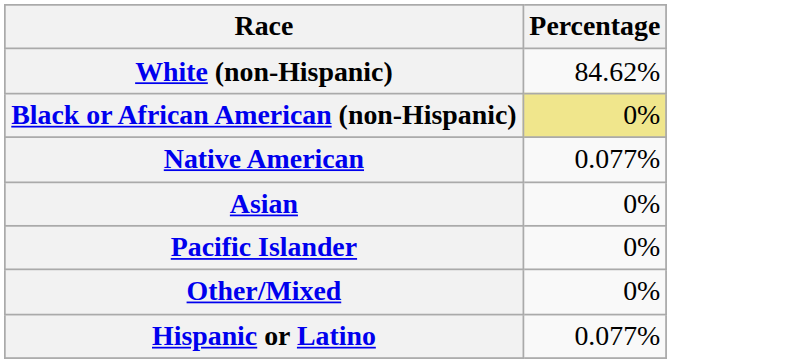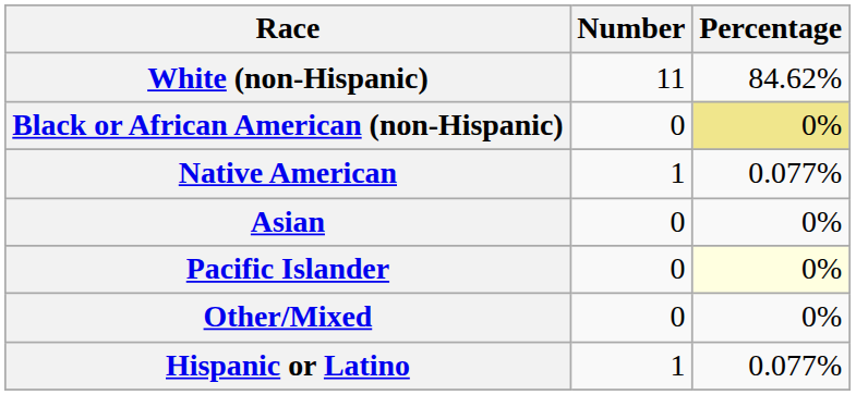 <table class="wikitable" style="text-align:right">
 <tr>
 <th scope="col">Race</th>
+<th scope="col">Number</th>
 <th scope="col">Percentage</th>
 </tr>
 <tr>
 <th scope="row"><a href='#'>White</a> (non-Hispanic)</th>
+<td>11</td>
 <td>84.62%</td>
 </tr>
 <tr>
 <th scope="row"><a href='#'>Black or African American</a> (non-Hispanic)</th>
+<td>0</td>
 <td style="background: khaki;">0%</td>
 </tr>
 <tr>
 <th scope="row"><a href='#'>Native American</a></th>
+<td>1</td>
 <td>0.077%</td>
 </tr>
 <tr>
 <th scope="row"><a href='#'>Asian</a></th>
+<td>0</td>
 <td>0%</td>
 </tr>
 <tr>
 <th scope="row"><a href='#'>Pacific Islander</a></th>
-<td>0%</td>
+<td>0</td>
+<td style="background: lightyellow;">0%</td>
 </tr>
 <tr>
 <th scope="row"><a href='#'>Other/Mixed</a></th>
+<td>0</td>
 <td>0%</td>
 </tr>
 <tr>
 <th scope="row"><a href='#'>Hispanic</a> or <a href='#'>Latino</a></th>
+<td>1</td>
 <td>0.077%</td>
 </tr>
 </table>
